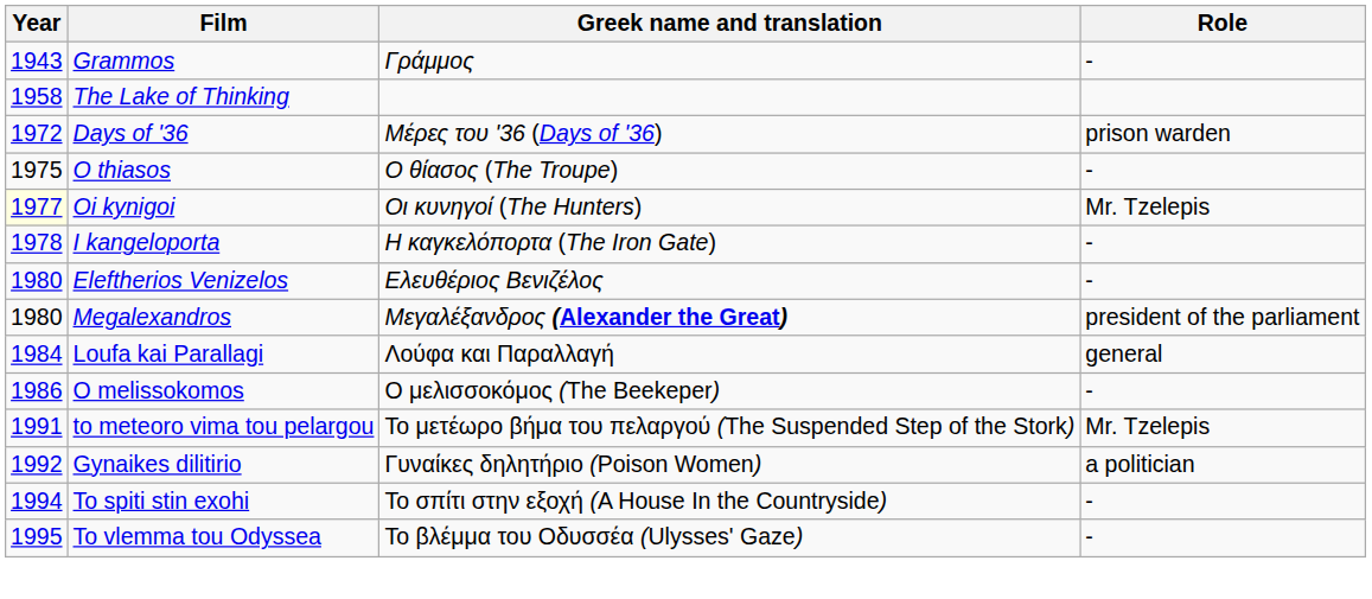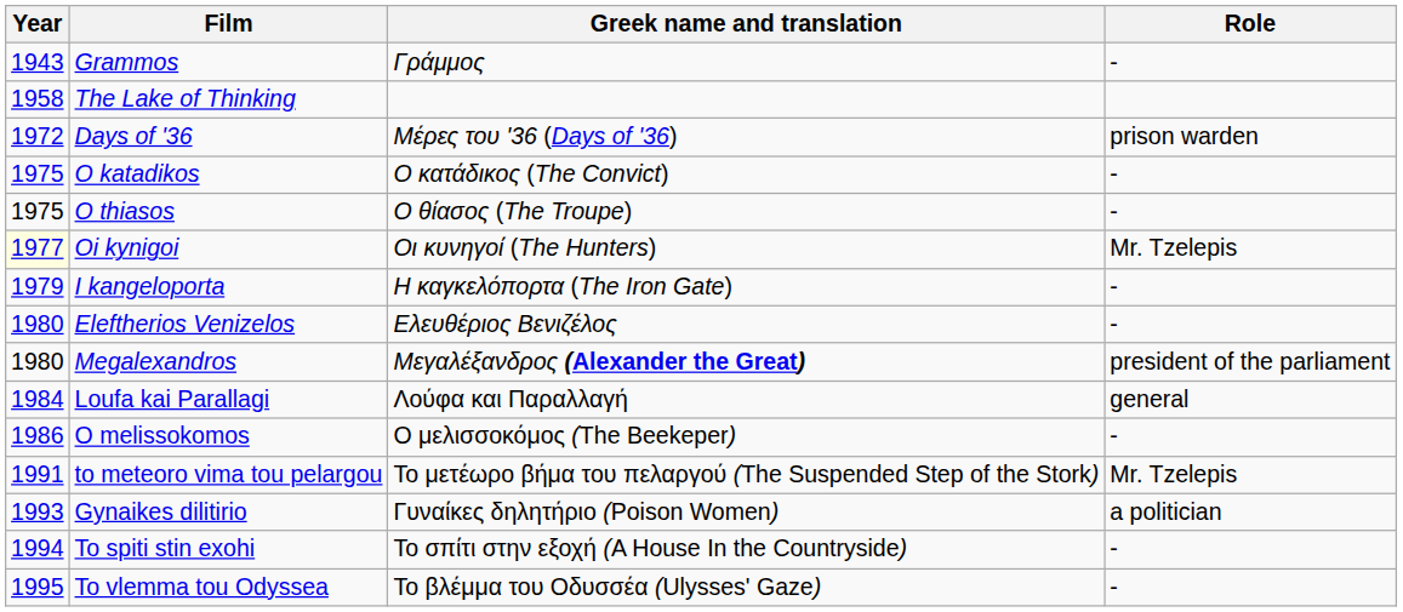 <table class="wikitable">
 <tr>
 <th>Year</th>
 <th>Film</th>
 <th>Greek name and translation</th>
 <th>Role</th>
 </tr>
 <tr>
 <td><a href='#'>1943</a></td>
 <td><em><a href='#'>Grammos</a></em></td>
 <td><em>Γράμμος</em></td>
 <td>-</td>
 </tr>
 <tr>
 <td><a href='#'>1958</a></td>
 <td><em><a href='#'>The Lake of Thinking</a></em></td>
 <td></td>
 <td></td>
 </tr>
 <tr>
 <td><a href='#'>1972</a></td>
 <td><em><a href='#'>Days of '36</a></em></td>
 <td><em>Μέρες του '36</em> (<em><a href='#'>Days of '36</a></em>)</td>
 <td>prison warden</td>
 </tr>
 <tr>
+<td><a href='#'>1975</a></td>
+<td><em><a href='#'>O katadikos</a></em></td>
+<td><em>Ο κατάδικος</em> (<em>The Convict</em>)</td>
+<td>-</td>
+</tr>
+<tr>
 <td>1975</td>
 <td><em><a href='#'>O thiasos</a></em></td>
 <td><em>Ο θίασος</em> (<em>The Troupe</em>)</td>
 <td>-</td>
 </tr>
 <tr>
 <td style="background: lightyellow;"><a href='#'>1977</a></td>
 <td><em><a href='#'>Oi kynigoi</a></em></td>
 <td><em>Οι κυνηγοί</em> (<em>The Hunters</em>)</td>
 <td>Mr. Tzelepis</td>
 </tr>
 <tr>
-<td><a href='#'>1978</a></td>
+<td><a href='#'>1979</a></td>
 <td><em><a href='#'>I kangeloporta</a></em></td>
 <td><em>Η καγκελόπορτα</em> (<em>The Iron Gate</em>)</td>
 <td>-</td>
 </tr>
 <tr>
 <td><a href='#'>1980</a></td>
 <td><em><a href='#'>Eleftherios Venizelos</a></em></td>
 <td><em>Ελευθέριος Βενιζέλος</em></td>
 <td>-</td>
 </tr>
 <tr>
 <td>1980</td>
 <td><em><a href='#'>Megalexandros</a></em></td>
 <td><em>Μεγαλέξανδρος<strong> (</em><a href='#'>Alexander the Great</a><em>)</td>
 <td>president of the parliament</td>
 </tr>
 <tr>
 <td><a href='#'>1984</a></td>
 <td></em><a href='#'>Loufa kai Parallagi</a><em></td>
 <td></em>Λούφα και Παραλλαγή<em></td>
 <td>general</td>
 </tr>
 <tr>
 <td><a href='#'>1986</a></td>
 <td></em><a href='#'>O melissokomos</a><em></td>
 <td></em>Ο μελισσοκόμος<em> (</em>The Beekeper<em>)</td>
 <td>-</td>
 </tr>
 <tr>
 <td><a href='#'>1991</a></td>
 <td></em><a href='#'>to meteoro vima tou pelargou</a><em></td>
 <td></em>Το μετέωρο βήμα του πελαργού<em> (</em>The Suspended Step of the Stork<em>)</td>
 <td>Mr. Tzelepis</td>
 </tr>
 <tr>
-<td><a href='#'>1992</a></td>
+<td><a href='#'>1993</a></td>
 <td></em><a href='#'>Gynaikes dilitirio</a><em></td>
 <td></em>Γυναίκες δηλητήριο<em> (</em>Poison Women<em>)</td>
 <td>a politician</td>
 </tr>
 <tr>
 <td><a href='#'>1994</a></td>
 <td></em><a href='#'>To spiti stin exohi</a><em></td>
 <td></em>Το σπίτι στην εξοχή<em> (</em>A House In the Countryside<em>)</td>
 <td>-</td>
 </tr>
 <tr>
 <td><a href='#'>1995</a></td>
 <td></em><a href='#'>To vlemma tou Odyssea</a><em></td>
 <td></em>Το βλέμμα του Οδυσσέα<em> (</em>Ulysses' Gaze<em>)</td>
 <td>-</td>
 </tr>
 </table>
